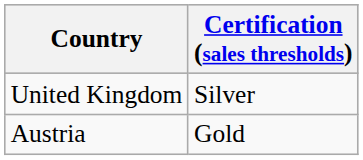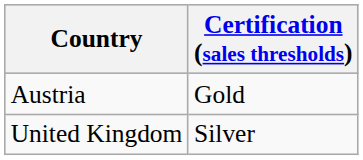 <table class="wikitable sortable">
 <tr>
 <th>Country</th>
 <th><a href='#'>Certification</a><br>(<small><a href='#'>sales thresholds</a></small>)</th>
 </tr>
 <tr>
+<td>Austria</td>
+<td>Gold</td>
+</tr>
+<tr>
 <td>United Kingdom</td>
 <td>Silver</td>
 </tr>
-<tr>
-<td>Austria</td>
-<td>Gold</td>
-</tr>
 </table>
